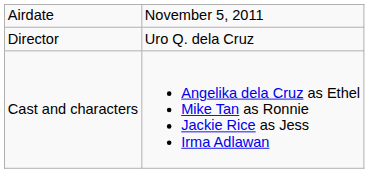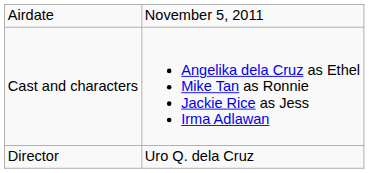 <table class="wikitable">
 <tr>
 <td>Airdate</td>
 <td>November 5, 2011</td>
 </tr>
 <tr>
+<td>Cast and characters</td>
+<td><br><ul><li><a href='#'>Angelika dela Cruz</a> as Ethel</li><li><a href='#'>Mike Tan</a> as Ronnie</li><li><a href='#'>Jackie Rice</a> as Jess</li><li><a href='#'>Irma Adlawan</a></li></ul></td>
+</tr>
+<tr>
 <td>Director</td>
 <td>Uro Q. dela Cruz</td>
 </tr>
-<tr>
-<td>Cast and characters</td>
-<td><br><ul><li><a href='#'>Angelika dela Cruz</a> as Ethel</li><li><a href='#'>Mike Tan</a> as Ronnie</li><li><a href='#'>Jackie Rice</a> as Jess</li><li><a href='#'>Irma Adlawan</a></li></ul></td>
-</tr>
 </table>
